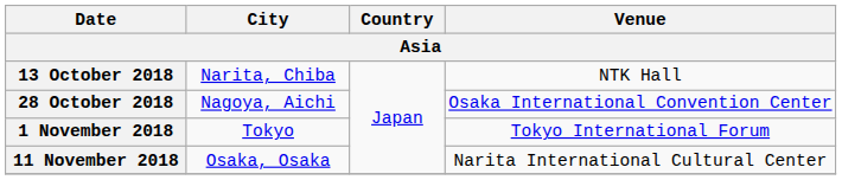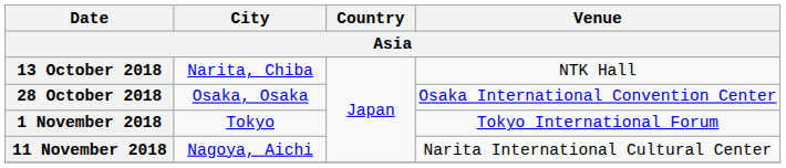 <table class="wikitable plainrowheaders" style="text-align:center;">
 <tr>
 <th scope="col" style="width:10em;">Date</th>
 <th scope="col" style="width:9em;">City</th>
 <th scope="col" style="width:5em;">Country</th>
 <th scope="col">Venue</th>
 </tr>
 <tr>
 <th colspan="4">Asia</th>
 </tr>
 <tr>
 <th scope="row" style="text-align:center;">13 October 2018</th>
 <td><a href='#'>Narita, Chiba</a></td>
 <td rowspan="4"><a href='#'>Japan</a></td>
 <td>NTK Hall</td>
 </tr>
 <tr>
 <th scope="row" style="text-align:center;">28 October 2018</th>
-<td><a href='#'>Nagoya, Aichi</a></td>
+<td><a href='#'>Osaka, Osaka</a></td>
 <td><a href='#'>Osaka International Convention Center</a></td>
 </tr>
 <tr>
 <th scope="row" style="text-align:center;">1 November 2018</th>
 <td><a href='#'>Tokyo</a></td>
 <td><a href='#'>Tokyo International Forum</a></td>
 </tr>
 <tr>
 <th scope="row" style="text-align:center;">11 November 2018</th>
-<td><a href='#'>Osaka, Osaka</a></td>
+<td><a href='#'>Nagoya, Aichi</a></td>
 <td>Narita International Cultural Center</td>
 </tr>
 <tr>
 </tr>
 </table>
